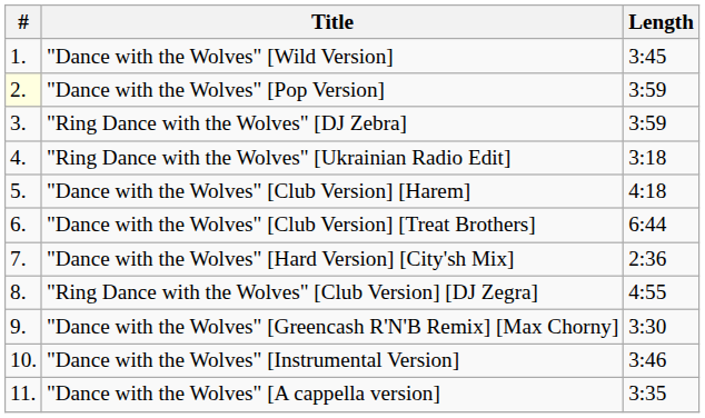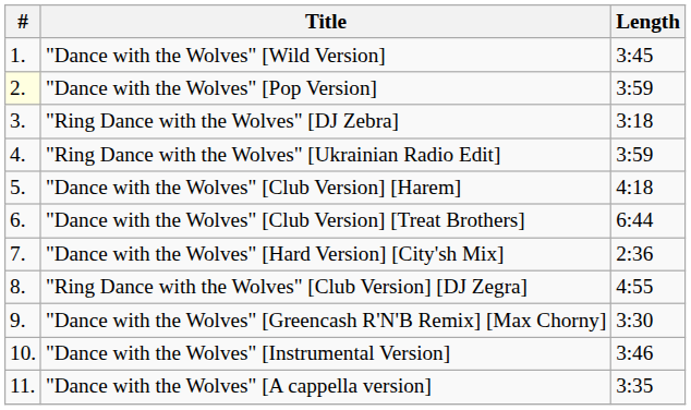 <table class="wikitable">
 <tr>
 <th>#</th>
 <th>Title</th>
 <th>Length</th>
 </tr>
 <tr>
 <td>1.</td>
 <td>"Dance with the Wolves" [Wild Version]</td>
 <td>3:45</td>
 </tr>
 <tr>
 <td style="background: lightyellow;">2.</td>
 <td>"Dance with the Wolves" [Pop Version]</td>
 <td>3:59</td>
 </tr>
 <tr>
 <td>3.</td>
 <td>"Ring Dance with the Wolves" [DJ Zebra]</td>
-<td>3:59</td>
+<td>3:18</td>
 </tr>
 <tr>
 <td>4.</td>
 <td>"Ring Dance with the Wolves" [Ukrainian Radio Edit]</td>
-<td>3:18</td>
+<td>3:59</td>
 </tr>
 <tr>
 <td>5.</td>
 <td>"Dance with the Wolves" [Club Version] [Harem]</td>
 <td>4:18</td>
 </tr>
 <tr>
 <td>6.</td>
 <td>"Dance with the Wolves" [Club Version] [Treat Brothers]</td>
 <td>6:44</td>
 </tr>
 <tr>
 <td>7.</td>
 <td>"Dance with the Wolves" [Hard Version] [City'sh Mix]</td>
 <td>2:36</td>
 </tr>
 <tr>
 <td>8.</td>
 <td>"Ring Dance with the Wolves" [Club Version] [DJ Zegra]</td>
 <td>4:55</td>
 </tr>
 <tr>
 <td>9.</td>
 <td>"Dance with the Wolves" [Greencash R'N'B Remix] [Max Chorny]</td>
 <td>3:30</td>
 </tr>
 <tr>
 <td>10.</td>
 <td>"Dance with the Wolves" [Instrumental Version]</td>
 <td>3:46</td>
 </tr>
 <tr>
 <td>11.</td>
 <td>"Dance with the Wolves" [A cappella version]</td>
 <td>3:35</td>
 </tr>
 <tr>
 </tr>
 </table>
